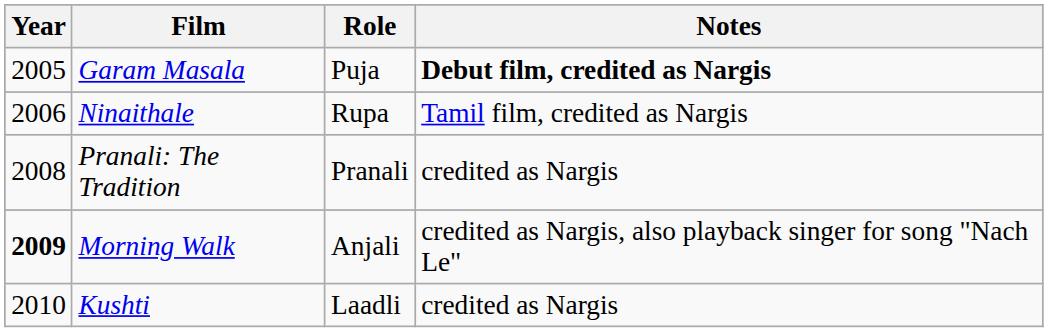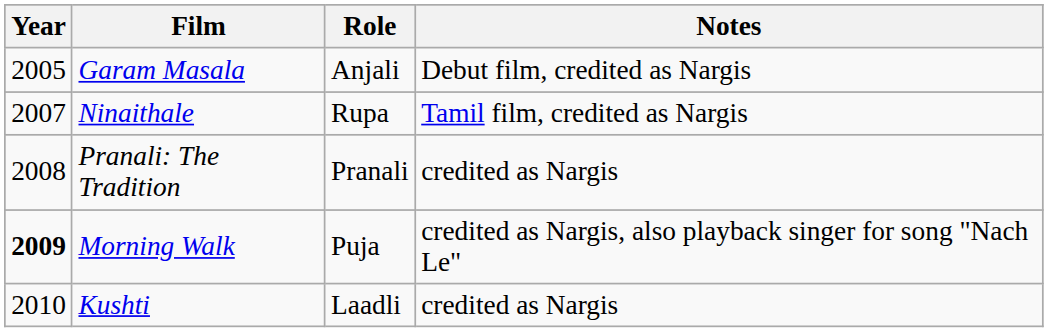 <table class="wikitable sortable">
 <tr>
 <th>Year</th>
 <th>Film</th>
 <th>Role</th>
 <th class="unsortable">Notes</th>
 </tr>
 <tr>
 <td>2005</td>
 <td><em><a href='#'>Garam Masala</a></em></td>
-<td>Puja</td>
-<td><strong>Debut film, credited as Nargis</strong></td>
+<td>Anjali</td>
+<td>Debut film, credited as Nargis</td>
 </tr>
 <tr>
-<td>2006</td>
+<td>2007</td>
 <td><em><a href='#'>Ninaithale</a></em></td>
 <td>Rupa</td>
 <td><a href='#'>Tamil</a> film, credited as Nargis</td>
 </tr>
 <tr>
 <td>2008</td>
 <td><em>Pranali: The Tradition</em></td>
 <td>Pranali</td>
 <td>credited as Nargis</td>
 </tr>
 <tr>
 <td><strong>2009</strong></td>
 <td><em><a href='#'>Morning Walk</a></em></td>
-<td>Anjali</td>
+<td>Puja</td>
 <td>credited as Nargis, also playback singer for song "Nach Le"</td>
 </tr>
 <tr>
 <td>2010</td>
 <td><em><a href='#'>Kushti</a></em></td>
 <td>Laadli</td>
 <td>credited as Nargis</td>
 </tr>
 </table>
